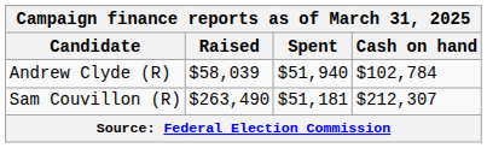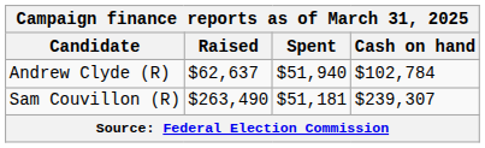 <table class="wikitable sortable">
 <tr>
 <th colspan=4>Campaign finance reports as of March 31, 2025</th>
 </tr>
 <tr style="text-align:center;">
 <th>Candidate</th>
 <th>Raised</th>
 <th>Spent</th>
 <th>Cash on hand</th>
 </tr>
 <tr>
 <td>Andrew Clyde (R)</td>
-<td>$58,039</td>
+<td>$62,637</td>
 <td>$51,940</td>
 <td>$102,784</td>
 </tr>
 <tr>
 <td>Sam Couvillon (R)</td>
 <td>$263,490</td>
 <td>$51,181</td>
-<td>$212,307</td>
+<td>$239,307</td>
 </tr>
 <tr>
 <th colspan="4"><small>Source: <a href='#'>Federal Election Commission</a></small></th>
 </tr>
 </table>
